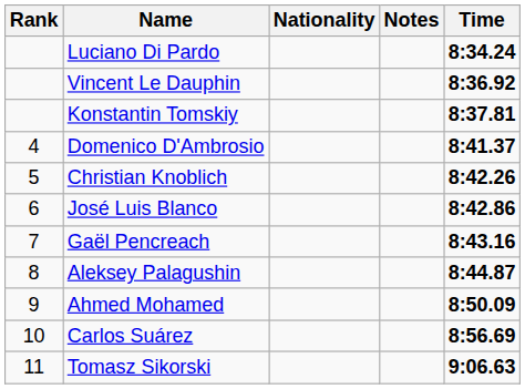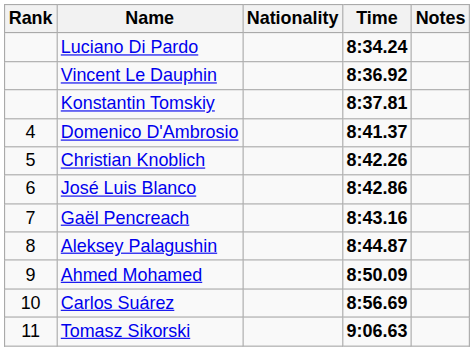 <table class="wikitable sortable" style="text-align:center">
 <tr>
 <th>Rank</th>
 <th>Name</th>
 <th>Nationality</th>
+<th>Time</th>
 <th>Notes</th>
-<th>Time</th>
 </tr>
 <tr>
 <td></td>
 <td align=left><a href='#'>Luciano Di Pardo</a></td>
 <td align=left></td>
+<td><strong>8:34.24</strong></td>
 <td></td>
-<td><strong>8:34.24</strong></td>
 </tr>
 <tr>
 <td></td>
 <td align=left><a href='#'>Vincent Le Dauphin</a></td>
 <td align=left></td>
+<td><strong>8:36.92</strong></td>
 <td></td>
-<td><strong>8:36.92</strong></td>
 </tr>
 <tr>
 <td></td>
 <td align=left><a href='#'>Konstantin Tomskiy</a></td>
 <td align=left></td>
+<td><strong>8:37.81</strong></td>
 <td></td>
-<td><strong>8:37.81</strong></td>
 </tr>
 <tr>
 <td>4</td>
 <td align=left><a href='#'>Domenico D'Ambrosio</a></td>
 <td align=left></td>
+<td><strong>8:41.37</strong></td>
 <td></td>
-<td><strong>8:41.37</strong></td>
 </tr>
 <tr>
 <td>5</td>
 <td align=left><a href='#'>Christian Knoblich</a></td>
 <td align=left></td>
+<td><strong>8:42.26</strong></td>
 <td></td>
-<td><strong>8:42.26</strong></td>
 </tr>
 <tr>
 <td>6</td>
 <td align=left><a href='#'>José Luis Blanco</a></td>
 <td align=left></td>
+<td><strong>8:42.86</strong></td>
 <td></td>
-<td><strong>8:42.86</strong></td>
 </tr>
 <tr>
 <td>7</td>
 <td align=left><a href='#'>Gaël Pencreach</a></td>
 <td align=left></td>
+<td><strong>8:43.16</strong></td>
 <td></td>
-<td><strong>8:43.16</strong></td>
 </tr>
 <tr>
 <td>8</td>
 <td align=left><a href='#'>Aleksey Palagushin</a></td>
 <td align=left></td>
+<td><strong>8:44.87</strong></td>
 <td></td>
-<td><strong>8:44.87</strong></td>
 </tr>
 <tr>
 <td>9</td>
 <td align=left><a href='#'>Ahmed Mohamed</a></td>
 <td align=left></td>
+<td><strong>8:50.09</strong></td>
 <td></td>
-<td><strong>8:50.09</strong></td>
 </tr>
 <tr>
 <td>10</td>
 <td align=left><a href='#'>Carlos Suárez</a></td>
 <td align=left></td>
+<td><strong>8:56.69</strong></td>
 <td></td>
-<td><strong>8:56.69</strong></td>
 </tr>
 <tr>
 <td>11</td>
 <td align=left><a href='#'>Tomasz Sikorski</a></td>
 <td align=left></td>
+<td><strong>9:06.63</strong></td>
 <td></td>
-<td><strong>9:06.63</strong></td>
 </tr>
 </table>
